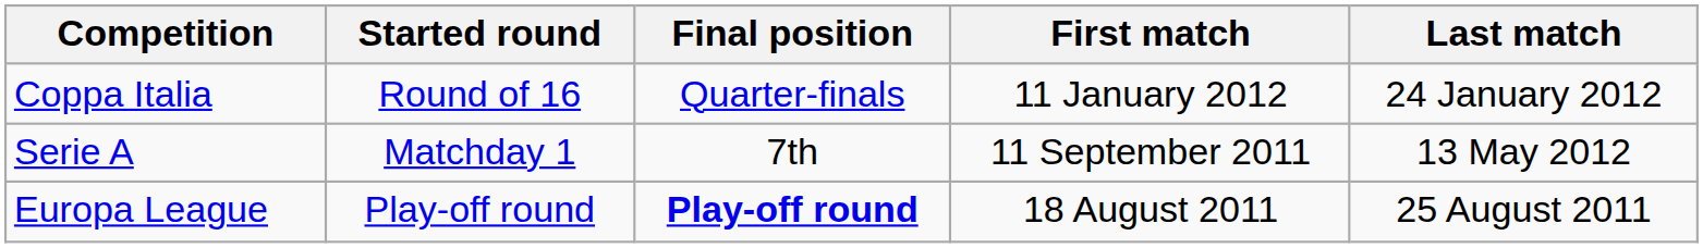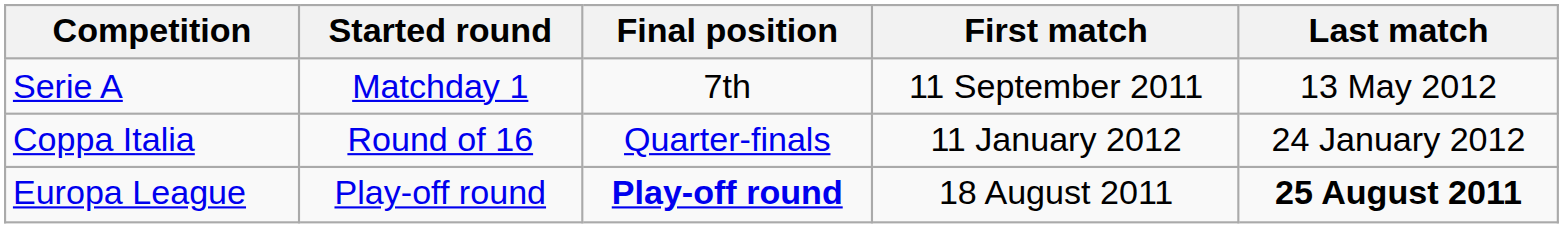 <table class=wikitable style="text-align:center; width:730px">
 <tr>
 <th style=text-align:center; width:150px;>Competition</th>
 <th style=text-align:center; width:100px;>Started round</th>
 <th style=text-align:center; width:100px;>Final position</th>
 <th style=text-align:center; width:150px;>First match</th>
 <th style=text-align:center; width:140px;>Last match</th>
 </tr>
 <tr>
+<td style=text-align:left;><a href='#'>Serie A</a></td>
+<td><a href='#'>Matchday 1</a></td>
+<td>7th</td>
+<td>11 September 2011</td>
+<td>13 May 2012</td>
+</tr>
+<tr>
 <td style=text-align:left;><a href='#'>Coppa Italia</a></td>
 <td><a href='#'>Round of 16</a></td>
 <td><a href='#'>Quarter-finals</a></td>
 <td>11 January 2012</td>
 <td>24 January 2012</td>
 </tr>
 <tr>
-<td style=text-align:left;><a href='#'>Serie A</a></td>
-<td><a href='#'>Matchday 1</a></td>
-<td>7th</td>
-<td>11 September 2011</td>
-<td>13 May 2012</td>
-</tr>
-<tr>
 <td style=text-align:left;><a href='#'>Europa League</a></td>
 <td><a href='#'>Play-off round</a></td>
 <td><strong><a href='#'>Play-off round</a></strong></td>
 <td>18 August 2011</td>
-<td>25 August 2011</td>
+<td><strong>25 August 2011</strong></td>
 </tr>
 </table>
